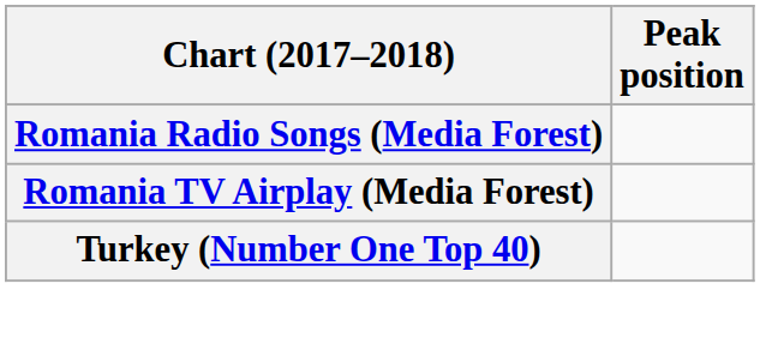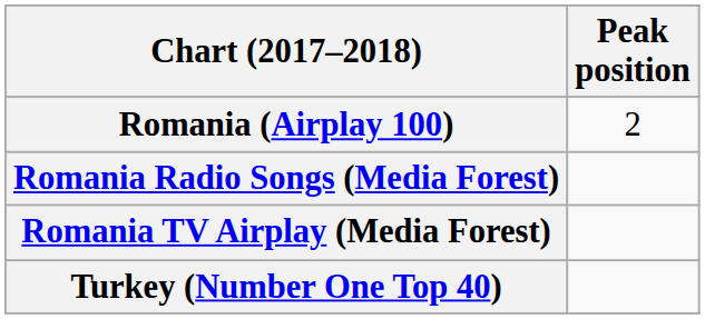 <table class="wikitable plainrowheaders sortable">
 <tr>
 <th>Chart (2017–2018)</th>
 <th>Peak<br>position</th>
+</tr>
+<tr>
+<th scope="row">Romania (<a href='#'>Airplay 100</a>)</th>
+<td style="text-align:center;">2</td>
 </tr>
 <tr>
 <th scope="row"><a href='#'>Romania Radio Songs</a> (<a href='#'>Media Forest</a>)</th>
 <td></td>
 </tr>
 <tr>
 <th scope="row"><a href='#'>Romania TV Airplay</a> (Media Forest)</th>
 <td></td>
 </tr>
 <tr>
 <th scope="row">Turkey (<a href='#'>Number One Top 40</a>)</th>
 <td></td>
 </tr>
 </table>
